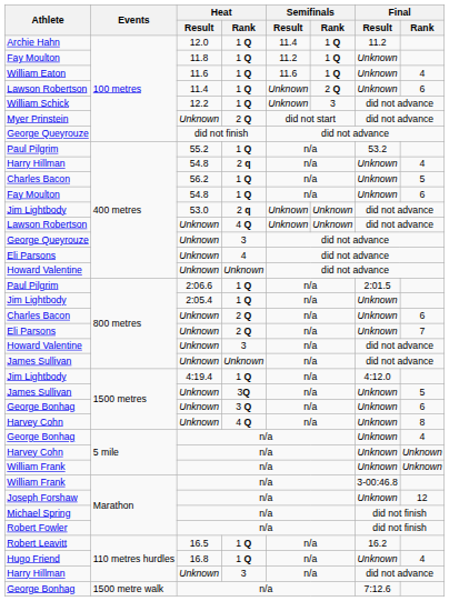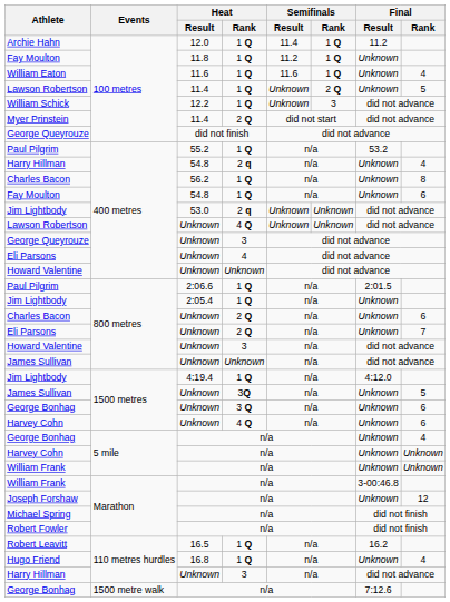 <table class=wikitable style="font-size:90%">
 <tr>
 <th rowspan="2">Athlete</th>
 <th rowspan="2">Events</th>
 <th colspan="2">Heat</th>
 <th colspan="2">Semifinals</th>
 <th colspan="2">Final</th>
 </tr>
 <tr>
 <th>Result</th>
 <th>Rank</th>
 <th>Result</th>
 <th>Rank</th>
 <th>Result</th>
 <th>Rank</th>
 </tr>
 <tr>
 <td><a href='#'>Archie Hahn</a></td>
 <td rowspan=7><a href='#'>100 metres</a></td>
 <td align="center">12.0</td>
 <td align="center">1 <strong>Q</strong></td>
 <td align="center">11.4</td>
 <td align="center">1 <strong>Q</strong></td>
 <td align="center">11.2</td>
 <td align="center"></td>
 </tr>
 <tr>
 <td><a href='#'>Fay Moulton</a></td>
 <td align="center">11.8</td>
 <td align="center">1 <strong>Q</strong></td>
 <td align="center">11.2</td>
 <td align="center">1 <strong>Q</strong></td>
 <td align="center"><em>Unknown</em></td>
 <td align="center"></td>
 </tr>
 <tr>
 <td><a href='#'>William Eaton</a></td>
 <td align="center">11.6</td>
 <td align="center">1 <strong>Q</strong></td>
 <td align="center">11.6</td>
 <td align="center">1 <strong>Q</strong></td>
 <td align="center"><em>Unknown</em></td>
 <td align="center">4</td>
 </tr>
 <tr>
 <td><a href='#'>Lawson Robertson</a></td>
 <td align="center">11.4</td>
 <td align="center">1 <strong>Q</strong></td>
 <td align="center"><em>Unknown</em></td>
 <td align="center">2 <strong>Q</strong></td>
 <td align="center"><em>Unknown</em></td>
-<td align="center">6</td>
+<td align="center">5</td>
 </tr>
 <tr>
 <td><a href='#'>William Schick</a></td>
 <td align="center">12.2</td>
 <td align="center">1 <strong>Q</strong></td>
 <td align="center"><em>Unknown</em></td>
 <td align="center">3</td>
 <td align="center" colspan=2>did not advance</td>
 </tr>
 <tr>
 <td><a href='#'>Myer Prinstein</a></td>
-<td align="center"><em>Unknown</em></td>
+<td align="center">11.4</td>
 <td align="center">2 <strong>Q</strong></td>
 <td align="center" colspan=2>did not start</td>
 <td align="center" colspan=2>did not advance</td>
 </tr>
 <tr>
 <td><a href='#'>George Queyrouze</a></td>
 <td align="center" colspan=2>did not finish</td>
 <td align="center" colspan=4>did not advance</td>
 </tr>
 <tr>
 <td><a href='#'>Paul Pilgrim</a></td>
 <td rowspan=9>400 metres</td>
 <td align="center">55.2</td>
 <td align="center">1 <strong>Q</strong></td>
 <td align="center" colspan=2>n/a</td>
 <td align="center">53.2</td>
 <td align="center"></td>
 </tr>
 <tr>
 <td><a href='#'>Harry Hillman</a></td>
 <td align="center">54.8</td>
 <td align="center">2 <strong>q</strong></td>
 <td align="center" colspan=2>n/a</td>
 <td align="center"><em>Unknown</em></td>
 <td align="center">4</td>
 </tr>
 <tr>
 <td><a href='#'>Charles Bacon</a></td>
 <td align="center">56.2</td>
 <td align="center">1 <strong>Q</strong></td>
 <td align="center" colspan=2>n/a</td>
 <td align="center"><em>Unknown</em></td>
-<td align="center">5</td>
+<td align="center">8</td>
 </tr>
 <tr>
 <td><a href='#'>Fay Moulton</a></td>
 <td align="center">54.8</td>
 <td align="center">1 <strong>Q</strong></td>
 <td align="center" colspan=2>n/a</td>
 <td align="center"><em>Unknown</em></td>
 <td align="center">6</td>
 </tr>
 <tr>
 <td><a href='#'>Jim Lightbody</a></td>
 <td align="center">53.0</td>
 <td align="center">2 <strong>q</strong></td>
 <td align="center"><em>Unknown</em></td>
 <td align="center"><em>Unknown</em></td>
 <td align="center" colspan=2>did not advance</td>
 </tr>
 <tr>
 <td><a href='#'>Lawson Robertson</a></td>
 <td align="center"><em>Unknown</em></td>
 <td align="center">4 <strong>Q</strong></td>
 <td align="center"><em>Unknown</em></td>
 <td align="center"><em>Unknown</em></td>
 <td align="center" colspan=2>did not advance</td>
 </tr>
 <tr>
 <td><a href='#'>George Queyrouze</a></td>
 <td align="center"><em>Unknown</em></td>
 <td align="center">3</td>
 <td align="center" colspan=4>did not advance</td>
 </tr>
 <tr>
 <td><a href='#'>Eli Parsons</a></td>
 <td align="center"><em>Unknown</em></td>
 <td align="center">4</td>
 <td align="center" colspan=4>did not advance</td>
 </tr>
 <tr>
 <td><a href='#'>Howard Valentine</a></td>
 <td align="center"><em>Unknown</em></td>
 <td align="center"><em>Unknown</em></td>
 <td align="center" colspan=4>did not advance</td>
 </tr>
 <tr>
 <td><a href='#'>Paul Pilgrim</a></td>
 <td rowspan=6>800 metres</td>
 <td align="center">2:06.6</td>
 <td align="center">1 <strong>Q</strong></td>
 <td align="center" colspan=2>n/a</td>
 <td align="center">2:01.5</td>
 <td align="center"></td>
 </tr>
 <tr>
 <td><a href='#'>Jim Lightbody</a></td>
 <td align="center">2:05.4</td>
 <td align="center">1 <strong>Q</strong></td>
 <td align="center" colspan=2>n/a</td>
 <td align="center"><em>Unknown</em></td>
 <td align="center"></td>
 </tr>
 <tr>
 <td><a href='#'>Charles Bacon</a></td>
 <td align="center"><em>Unknown</em></td>
 <td align="center">2 <strong>Q</strong></td>
 <td align="center" colspan=2>n/a</td>
 <td align="center"><em>Unknown</em></td>
 <td align="center">6</td>
 </tr>
 <tr>
 <td><a href='#'>Eli Parsons</a></td>
 <td align="center"><em>Unknown</em></td>
 <td align="center">2 <strong>Q</strong></td>
 <td align="center" colspan=2>n/a</td>
 <td align="center"><em>Unknown</em></td>
 <td align="center">7</td>
 </tr>
 <tr>
 <td><a href='#'>Howard Valentine</a></td>
 <td align="center"><em>Unknown</em></td>
 <td align="center">3</td>
 <td align="center" colspan=2>n/a</td>
 <td align="center" colspan=2>did not advance</td>
 </tr>
 <tr>
 <td><a href='#'>James Sullivan</a></td>
 <td align="center"><em>Unknown</em></td>
 <td align="center"><em>Unknown</em></td>
 <td align="center" colspan=2>n/a</td>
 <td align="center" colspan=2>did not advance</td>
 </tr>
 <tr>
 <td><a href='#'>Jim Lightbody</a></td>
 <td rowspan=4>1500 metres</td>
 <td align="center">4:19.4</td>
 <td align="center">1 <strong>Q</strong></td>
 <td align="center" colspan=2>n/a</td>
 <td align="center">4:12.0</td>
 <td align="center"></td>
 </tr>
 <tr>
 <td><a href='#'>James Sullivan</a></td>
 <td align="center"><em>Unknown</em></td>
 <td align="center">3<strong>Q</strong></td>
 <td align="center" colspan=2>n/a</td>
 <td align="center"><em>Unknown</em></td>
 <td align="center">5</td>
 </tr>
 <tr>
 <td><a href='#'>George Bonhag</a></td>
 <td align="center"><em>Unknown</em></td>
 <td align="center">3 <strong>Q</strong></td>
 <td align="center" colspan=2>n/a</td>
 <td align="center"><em>Unknown</em></td>
 <td align="center">6</td>
 </tr>
 <tr>
 <td><a href='#'>Harvey Cohn</a></td>
 <td align="center"><em>Unknown</em></td>
 <td align="center">4 <strong>Q</strong></td>
 <td align="center" colspan=2>n/a</td>
 <td align="center"><em>Unknown</em></td>
-<td align="center">8</td>
+<td align="center">6</td>
 </tr>
 <tr>
 <td><a href='#'>George Bonhag</a></td>
 <td rowspan=3>5 mile</td>
 <td align="center" colspan=4>n/a</td>
 <td align="center"><em>Unknown</em></td>
 <td align="center">4</td>
 </tr>
 <tr>
 <td><a href='#'>Harvey Cohn</a></td>
 <td align="center" colspan=4>n/a</td>
 <td align="center"><em>Unknown</em></td>
 <td align="center"><em>Unknown</em></td>
 </tr>
 <tr>
 <td><a href='#'>William Frank</a></td>
 <td align="center" colspan=4>n/a</td>
 <td align="center"><em>Unknown</em></td>
 <td align="center"><em>Unknown</em></td>
 </tr>
 <tr>
 <td><a href='#'>William Frank</a></td>
 <td rowspan=4>Marathon</td>
 <td align="center" colspan=4>n/a</td>
 <td align="center">3-00:46.8</td>
 <td align="center"></td>
 </tr>
 <tr>
 <td><a href='#'>Joseph Forshaw</a></td>
 <td align="center" colspan=4>n/a</td>
 <td align="center"><em>Unknown</em></td>
 <td align="center">12</td>
 </tr>
 <tr>
 <td><a href='#'>Michael Spring</a></td>
 <td align="center" colspan=4>n/a</td>
 <td align="center" colspan=2>did not finish</td>
 </tr>
 <tr>
 <td><a href='#'>Robert Fowler</a></td>
 <td align="center" colspan=4>n/a</td>
 <td align="center" colspan=2>did not finish</td>
 </tr>
 <tr>
 <td><a href='#'>Robert Leavitt</a></td>
 <td rowspan=3>110 metres hurdles</td>
 <td align="center">16.5</td>
 <td align="center">1 <strong>Q</strong></td>
 <td align="center" colspan=2>n/a</td>
 <td align="center">16.2</td>
 <td align="center"></td>
 </tr>
 <tr>
 <td><a href='#'>Hugo Friend</a></td>
 <td align="center">16.8</td>
 <td align="center">1 <strong>Q</strong></td>
 <td align="center" colspan=2>n/a</td>
 <td align="center"><em>Unknown</em></td>
 <td align="center">4</td>
 </tr>
 <tr>
 <td><a href='#'>Harry Hillman</a></td>
 <td align="center"><em>Unknown</em></td>
 <td align="center">3</td>
 <td align="center" colspan=2>n/a</td>
 <td align="center" colspan=2>did not advance</td>
 </tr>
 <tr>
 <td><a href='#'>George Bonhag</a></td>
 <td>1500 metre walk</td>
 <td align="center" colspan=4>n/a</td>
 <td align="center">7:12.6</td>
 <td align="center"></td>
 </tr>
 </table>
